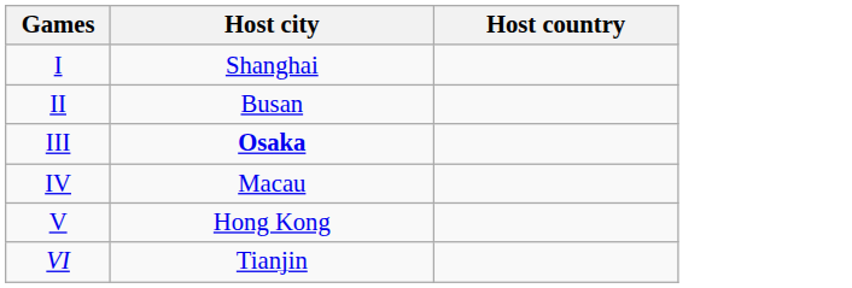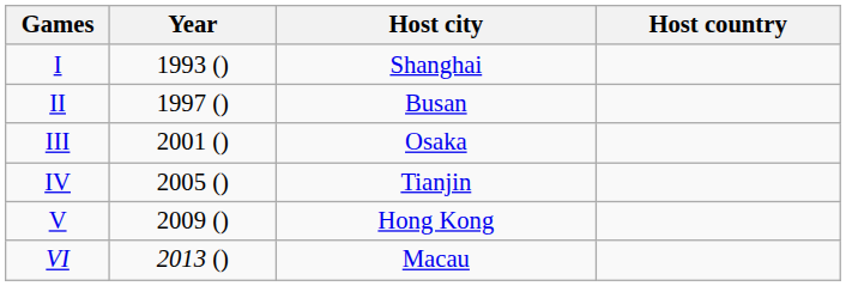 <table class=wikitable style="text-align:center">
 <tr>
 <th width=60>Games</th>
+<th width=100>Year</th>
 <th width=200>Host city</th>
 <th width=150>Host country</th>
 </tr>
 <tr>
 <td><a href='#'>I</a></td>
+<td>1993 ()</td>
 <td><a href='#'>Shanghai</a></td>
 <td></td>
 </tr>
 <tr>
 <td><a href='#'>II</a></td>
+<td>1997 ()</td>
 <td><a href='#'>Busan</a></td>
 <td></td>
 </tr>
 <tr>
 <td><a href='#'>III</a></td>
-<td><strong><a href='#'>Osaka</a></strong></td>
+<td>2001 ()</td>
+<td><a href='#'>Osaka</a></td>
 <td></td>
 </tr>
 <tr>
 <td><a href='#'>IV</a></td>
-<td><a href='#'>Macau</a></td>
+<td>2005 ()</td>
+<td><a href='#'>Tianjin</a></td>
 <td></td>
 </tr>
 <tr>
 <td><a href='#'>V</a></td>
+<td>2009 ()</td>
 <td><a href='#'>Hong Kong</a></td>
 <td></td>
 </tr>
 <tr>
 <td><em><a href='#'>VI</a></em></td>
-<td><a href='#'>Tianjin</a></td>
+<td><em>2013</em> ()</td>
+<td><a href='#'>Macau</a></td>
 <td></td>
 </tr>
 </table>
